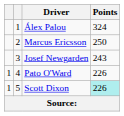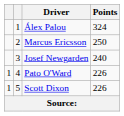 <table class="wikitable" style="font-size: 95%;">
 <tr>
 <th scope="col"></th>
 <th scope="col"></th>
 <th scope="col">Driver</th>
 <th scope="col">Points</th>
 </tr>
 <tr>
 <td align="left"></td>
 <td align="center">1</td>
 <td> <a href='#'>Álex Palou</a></td>
 <td align="left">324</td>
 </tr>
 <tr>
 <td align="left"></td>
 <td align="center">2</td>
 <td> <a href='#'>Marcus Ericsson</a></td>
 <td align="left">250</td>
 </tr>
 <tr>
 <td align="left"></td>
 <td align="center">3</td>
 <td> <a href='#'>Josef Newgarden</a></td>
-<td align="left">243</td>
+<td align="left">240</td>
 </tr>
 <tr>
 <td align="left"> 1</td>
 <td align="center">4</td>
 <td> <a href='#'>Pato O'Ward</a></td>
 <td align="left">226</td>
 </tr>
 <tr>
 <td align="left"> 1</td>
 <td align="center">5</td>
 <td> <a href='#'>Scott Dixon</a></td>
-<td align="left" style="background: paleturquoise;">226</td>
+<td align="left">226</td>
 </tr>
 <tr>
 <th colspan=4>Source:</th>
 </tr>
 </table>
